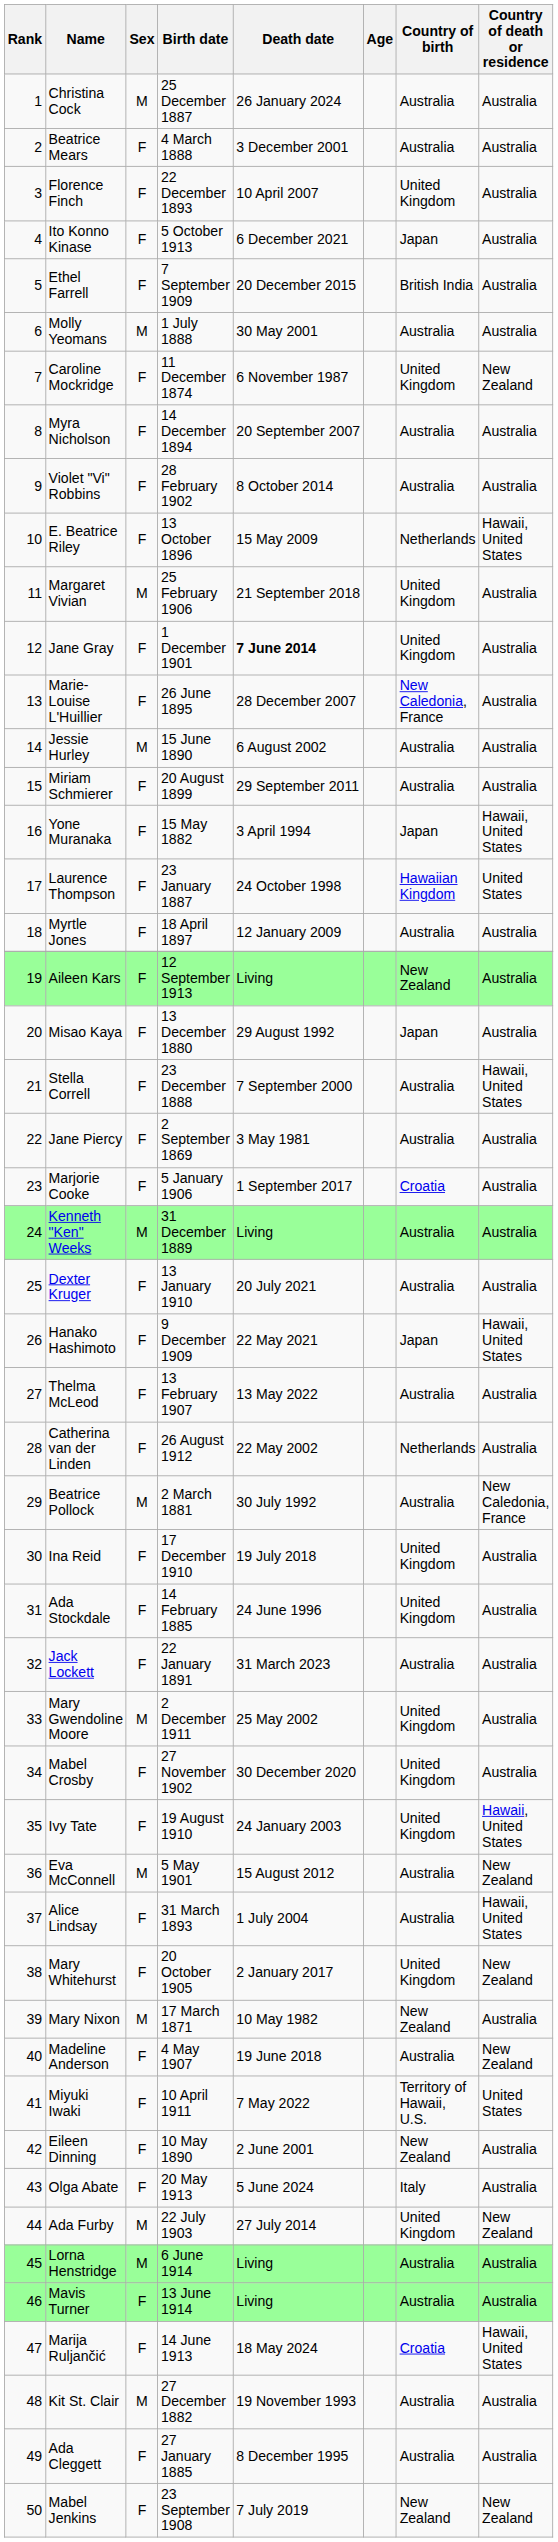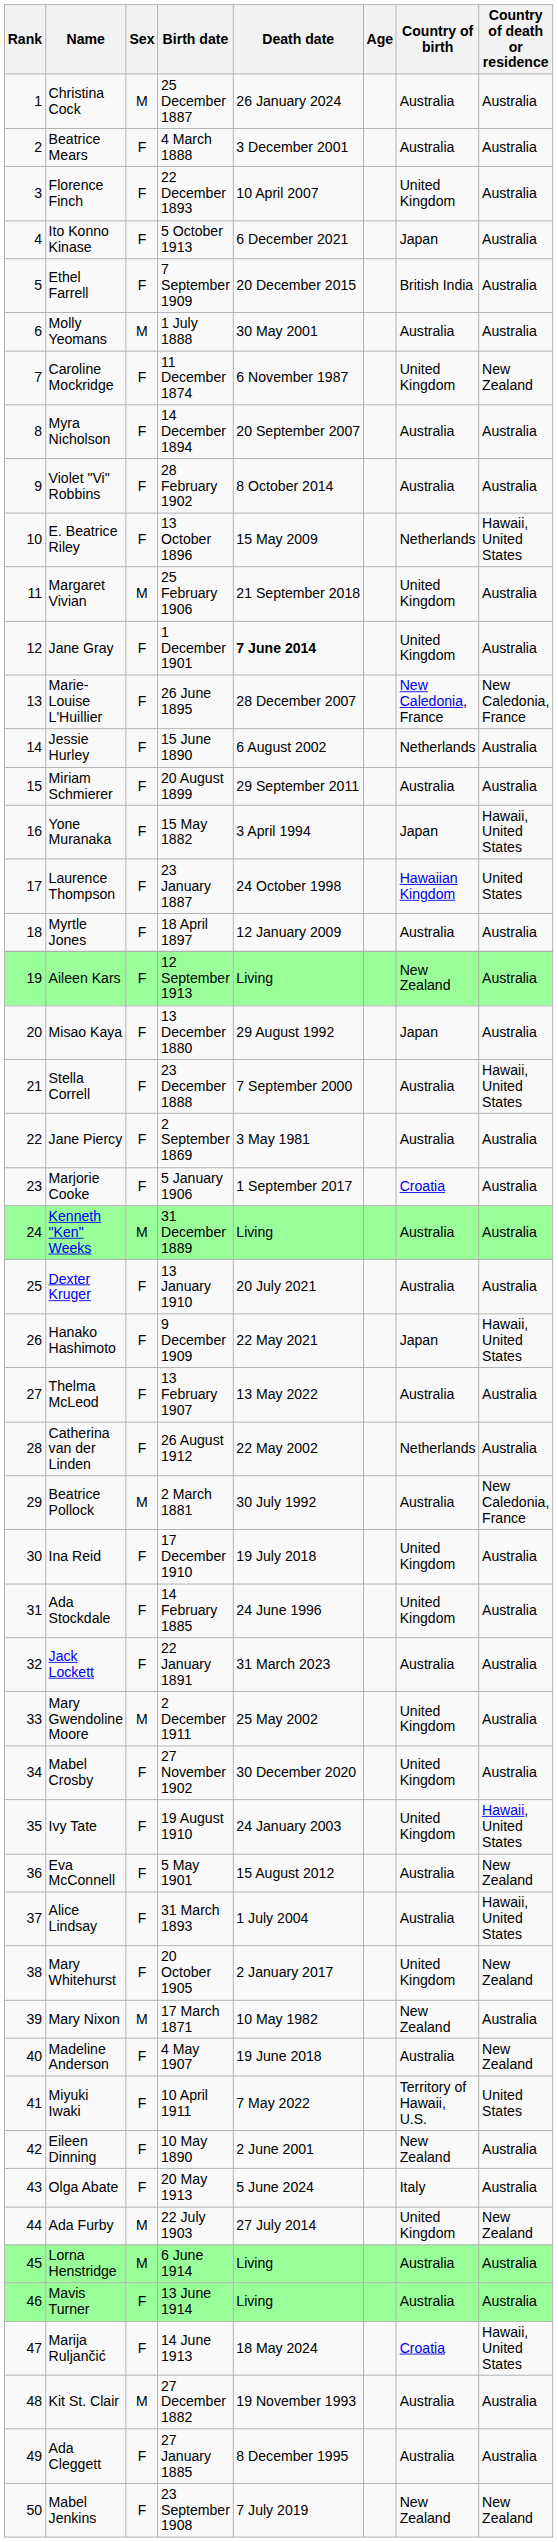 <table class="wikitable sortable">
 <tr>
 <th>Rank</th>
 <th>Name</th>
 <th>Sex</th>
 <th data-sort-type=date>Birth date</th>
 <th data-sort-type=date>Death date</th>
 <th>Age</th>
 <th>Country of birth</th>
 <th>Country of death <br> or residence</th>
 </tr>
 <tr>
 <td align=right>1</td>
 <td data-sort-value="Cock">Christina Cock</td>
 <td align=center>M</td>
 <td>25 December 1887</td>
 <td>26 January 2024</td>
 <td></td>
 <td>Australia</td>
 <td>Australia</td>
 </tr>
 <tr>
 <td align=right>2</td>
 <td data-sort-value="Mears">Beatrice Mears</td>
 <td align=center>F</td>
 <td>4 March 1888</td>
 <td>3 December 2001</td>
 <td nowrap></td>
 <td>Australia</td>
 <td>Australia</td>
 </tr>
 <tr>
 <td align=right>3</td>
 <td data-sort-value="Finch">Florence Finch</td>
 <td align=center>F</td>
 <td>22 December 1893</td>
 <td>10 April 2007</td>
 <td></td>
 <td>United Kingdom</td>
 <td>Australia</td>
 </tr>
 <tr>
 <td align=right>4</td>
 <td data-sort-value="Kinase">Ito Konno Kinase</td>
 <td align=center>F</td>
 <td>5 October 1913</td>
 <td>6 December 2021</td>
 <td></td>
 <td>Japan</td>
 <td>Australia</td>
 </tr>
 <tr>
 <td align=right>5</td>
 <td data-sort-value="Farrell">Ethel Farrell</td>
 <td align=center>F</td>
 <td>7 September 1909</td>
 <td>20 December 2015</td>
 <td></td>
 <td>British India</td>
 <td>Australia</td>
 </tr>
 <tr>
 <td align=right>6</td>
 <td data-sort-value="Yeomans">Molly Yeomans</td>
 <td align=center>M</td>
 <td>1 July 1888</td>
 <td>30 May 2001</td>
 <td></td>
 <td>Australia</td>
 <td>Australia</td>
 </tr>
 <tr>
 <td align=right>7</td>
 <td data-sort-value="Mockridge">Caroline Mockridge</td>
 <td align=center>F</td>
 <td>11 December 1874</td>
 <td>6 November 1987</td>
 <td></td>
 <td>United Kingdom</td>
 <td>New Zealand</td>
 </tr>
 <tr>
 <td align=right>8</td>
 <td data-sort-value="Nicholson">Myra Nicholson</td>
 <td align=center>F</td>
 <td>14 December 1894</td>
 <td nowrap>20 September 2007</td>
 <td></td>
 <td>Australia</td>
 <td>Australia</td>
 </tr>
 <tr>
 <td align=right>9</td>
 <td data-sort-value="Robbins">Violet "Vi" Robbins</td>
 <td align=center>F</td>
 <td>28 February 1902</td>
 <td>8 October 2014</td>
 <td></td>
 <td>Australia</td>
 <td>Australia</td>
 </tr>
 <tr>
 <td align=right>10</td>
 <td data-sort-value="Riley">E. Beatrice Riley</td>
 <td align=center>F</td>
 <td>13 October 1896</td>
 <td>15 May 2009</td>
 <td></td>
 <td>Netherlands</td>
 <td>Hawaii, United States</td>
 </tr>
 <tr>
 <td align=right>11</td>
 <td data-sort-value="Vivian">Margaret Vivian</td>
 <td align=center>M</td>
 <td>25 February 1906</td>
 <td>21 September 2018</td>
 <td></td>
 <td>United Kingdom</td>
 <td>Australia</td>
 </tr>
 <tr>
 <td align=right>12</td>
 <td data-sort-value="Gray">Jane Gray</td>
 <td align=center>F</td>
 <td>1 December 1901</td>
 <td><strong>7 June 2014</strong></td>
 <td></td>
 <td>United Kingdom</td>
 <td>Australia</td>
 </tr>
 <tr>
 <td align=right>13</td>
 <td data-sort-value="LHuillier">Marie-Louise L'Huillier</td>
 <td align=center>F</td>
 <td>26 June 1895</td>
 <td>28 December 2007</td>
 <td></td>
 <td><a href='#'>New Caledonia</a>, France</td>
-<td>Australia</td>
+<td>New Caledonia, France</td>
 </tr>
 <tr>
 <td align=right>14</td>
 <td data-sort-value="Hurley, Jessie">Jessie Hurley</td>
-<td align=center>M</td>
+<td align=center>F</td>
 <td>15 June 1890</td>
 <td>6 August 2002</td>
 <td></td>
-<td>Australia</td>
+<td>Netherlands</td>
 <td>Australia</td>
 </tr>
 <tr>
 <td align=right>15</td>
 <td data-sort-value="Schmierer">Miriam Schmierer</td>
 <td align=center>F</td>
 <td>20 August 1899</td>
 <td>29 September 2011</td>
 <td></td>
 <td>Australia</td>
 <td>Australia</td>
 </tr>
 <tr>
 <td align=right>16</td>
 <td data-sort-value="Muranaka">Yone Muranaka</td>
 <td align=center>F</td>
 <td>15 May 1882</td>
 <td>3 April 1994</td>
 <td></td>
 <td>Japan</td>
 <td>Hawaii, United States</td>
 </tr>
 <tr>
 <td align=right>17</td>
 <td data-sort-value="Thompson">Laurence Thompson</td>
 <td align=center>F</td>
 <td>23 January 1887</td>
 <td>24 October 1998</td>
 <td></td>
 <td><a href='#'>Hawaiian Kingdom</a></td>
 <td>United States</td>
 </tr>
 <tr>
 <td align=right>18</td>
 <td data-sort-value="Jones">Myrtle Jones</td>
 <td align=center>F</td>
 <td>18 April 1897</td>
 <td>12 January 2009</td>
 <td></td>
 <td>Australia</td>
 <td>Australia</td>
 </tr>
 <tr>
 </tr>
 <tr bgcolor=#99FF99>
 <td align=right>19</td>
 <td data-sort-value="Kars">Aileen Kars</td>
 <td align=center>F</td>
 <td>12 September 1913</td>
 <td>Living</td>
 <td></td>
 <td>New Zealand</td>
 <td>Australia</td>
 </tr>
 <tr>
 <td align=right>20</td>
 <td data-sort-value="Kaya">Misao Kaya</td>
 <td align=center>F</td>
 <td>13 December 1880</td>
 <td>29 August 1992</td>
 <td></td>
 <td>Japan</td>
 <td>Australia</td>
 </tr>
 <tr>
 <td align=right>21</td>
 <td data-sort-value="Correll">Stella Correll</td>
 <td align=center>F</td>
 <td>23 December 1888</td>
 <td>7 September 2000</td>
 <td></td>
 <td>Australia</td>
 <td>Hawaii, United States</td>
 </tr>
 <tr>
 <td align=right>22</td>
 <td data-sort-value="Piercy">Jane Piercy</td>
 <td align=center>F</td>
 <td>2 September 1869</td>
 <td>3 May 1981</td>
 <td></td>
 <td>Australia</td>
 <td>Australia</td>
 </tr>
 <tr>
 <td align=right>23</td>
 <td data-sort-value="Cooke">Marjorie Cooke</td>
 <td align=center>F</td>
 <td>5 January 1906</td>
 <td>1 September 2017</td>
 <td></td>
 <td><a href='#'>Croatia</a></td>
 <td>Australia</td>
 </tr>
 <tr bgcolor=#99FF99>
 <td align=right>24</td>
 <td data-sort-value="Weeks"><a href='#'>Kenneth "Ken" Weeks</a></td>
 <td align=center>M</td>
 <td>31 December 1889</td>
 <td>Living</td>
 <td></td>
 <td>Australia</td>
 <td>Australia</td>
 </tr>
 <tr>
 <td align=right>25</td>
 <td data-sort-value="Kruger"><a href='#'>Dexter Kruger</a></td>
 <td align=center>F</td>
 <td>13 January 1910</td>
 <td>20 July 2021</td>
 <td></td>
 <td>Australia</td>
 <td>Australia</td>
 </tr>
 <tr>
 <td align=right>26</td>
 <td data-sort-value="Hashimoto">Hanako Hashimoto</td>
 <td align=center>F</td>
 <td>9 December 1909</td>
 <td>22 May 2021</td>
 <td></td>
 <td>Japan</td>
 <td>Hawaii, United States</td>
 </tr>
 <tr>
 <td align=right>27</td>
 <td data-sort-value="McLeod">Thelma McLeod</td>
 <td style="text-align:center;">F</td>
 <td>13 February 1907</td>
 <td>13 May 2022</td>
 <td></td>
 <td>Australia</td>
 <td>Australia</td>
 </tr>
 <tr>
 <td align=right>28</td>
 <td data-sort-value="Linden">Catherina van der Linden</td>
 <td align=center>F</td>
 <td>26 August 1912</td>
 <td>22 May 2002</td>
 <td></td>
 <td>Netherlands</td>
 <td>Australia</td>
 </tr>
 <tr>
 <td align=right>29</td>
 <td data-sort-value="Pollock">Beatrice Pollock</td>
 <td align=center>M</td>
 <td>2 March 1881</td>
 <td>30 July 1992</td>
 <td></td>
 <td>Australia</td>
 <td>New Caledonia, France</td>
 </tr>
 <tr>
 <td align=right>30</td>
 <td data-sort-value="Reid">Ina Reid</td>
 <td align=center>F</td>
 <td>17 December 1910</td>
 <td>19 July 2018</td>
 <td></td>
 <td>United Kingdom</td>
 <td>Australia</td>
 </tr>
 <tr>
 <td align=right>31</td>
 <td data-sort-value="Stockdale">Ada Stockdale</td>
 <td align=center>F</td>
 <td>14 February 1885</td>
 <td>24 June 1996</td>
 <td></td>
 <td>United Kingdom</td>
 <td>Australia</td>
 </tr>
 <tr>
 <td align=right>32</td>
 <td data-sort-value="Lockett"><a href='#'>Jack Lockett</a></td>
 <td align=center>F</td>
 <td>22 January 1891</td>
 <td>31 March 2023</td>
 <td></td>
 <td>Australia</td>
 <td>Australia</td>
 </tr>
 <tr>
 <td align=right>33</td>
 <td data-sort-value="Moore">Mary Gwendoline Moore</td>
 <td align=center>M</td>
 <td>2 December 1911</td>
 <td>25 May 2002</td>
 <td></td>
 <td>United Kingdom</td>
 <td>Australia</td>
 </tr>
 <tr>
 <td align=right>34</td>
 <td data-sort-value="Crosby">Mabel Crosby</td>
 <td align=center>F</td>
 <td>27 November 1902</td>
 <td>30 December 2020</td>
 <td></td>
 <td>United Kingdom</td>
 <td>Australia</td>
 </tr>
 <tr>
 <td align=right>35</td>
 <td data-sort-value="Tate">Ivy Tate</td>
 <td align=center>F</td>
 <td>19 August 1910</td>
 <td>24 January 2003</td>
 <td></td>
 <td>United Kingdom</td>
 <td><a href='#'>Hawaii</a>, United States</td>
 </tr>
 <tr>
 <td align=right>36</td>
 <td data-sort-value="McConnell">Eva McConnell</td>
-<td align=center>M</td>
+<td style="text-align:center;">F</td>
 <td>5 May 1901</td>
 <td>15 August 2012</td>
 <td></td>
 <td>Australia</td>
 <td>New Zealand</td>
 </tr>
 <tr>
 <td align=right>37</td>
 <td data-sort-value="Lindsay">Alice Lindsay</td>
 <td style="text-align:center;">F</td>
 <td>31 March 1893</td>
 <td>1 July 2004</td>
 <td></td>
 <td>Australia</td>
 <td>Hawaii, United States</td>
 </tr>
 <tr>
 <td align=right>38</td>
 <td data-sort-value="Whitehurst">Mary Whitehurst</td>
 <td align=center>F</td>
 <td>20 October 1905</td>
 <td>2 January 2017</td>
 <td></td>
 <td>United Kingdom</td>
 <td>New Zealand</td>
 </tr>
 <tr>
 <td align=right>39</td>
 <td data-sort-value="Nixon">Mary Nixon</td>
 <td align=center>M</td>
 <td>17 March 1871</td>
 <td>10 May 1982</td>
 <td></td>
 <td>New Zealand</td>
 <td>Australia</td>
 </tr>
 <tr>
 <td align=right>40</td>
 <td data-sort-value="Anderson">Madeline Anderson</td>
 <td align=center>F</td>
 <td>4 May 1907</td>
 <td>19 June 2018</td>
 <td></td>
 <td>Australia</td>
 <td>New Zealand</td>
 </tr>
 <tr>
 <td align=right>41</td>
 <td data-sort-value="Iwaki">Miyuki Iwaki</td>
 <td align=center>F</td>
 <td>10 April 1911</td>
 <td>7 May 2022</td>
 <td></td>
 <td>Territory of Hawaii, U.S.</td>
 <td>United States</td>
 </tr>
 <tr>
 <td align=right>42</td>
 <td data-sort-value="Dinning">Eileen Dinning</td>
 <td align=center>F</td>
 <td>10 May 1890</td>
 <td>2 June 2001</td>
 <td></td>
 <td>New Zealand</td>
 <td>Australia</td>
 </tr>
 <tr>
 <td align=right>43</td>
 <td data-sort-value="Abate">Olga Abate</td>
 <td align=center>F</td>
 <td>20 May 1913</td>
 <td>5 June 2024</td>
 <td></td>
 <td>Italy</td>
 <td>Australia</td>
 </tr>
 <tr>
 <td align=right>44</td>
 <td data-sort-value="Furby">Ada Furby</td>
 <td align=center>M</td>
 <td>22 July 1903</td>
 <td>27 July 2014</td>
 <td></td>
 <td>United Kingdom</td>
 <td>New Zealand</td>
 </tr>
 <tr bgcolor=#99FF99>
 <td align=right>45</td>
 <td data-sort-value="Henstridge">Lorna Henstridge</td>
 <td align=center>M</td>
 <td>6 June 1914</td>
 <td>Living</td>
 <td></td>
 <td>Australia</td>
 <td>Australia</td>
 </tr>
 <tr bgcolor=#99FF99>
 <td align=right>46</td>
 <td data-sort-value="Turner">Mavis Turner</td>
 <td align=center>F</td>
 <td>13 June 1914</td>
 <td>Living</td>
 <td></td>
 <td>Australia</td>
 <td>Australia</td>
 </tr>
 <tr>
 <td align=right>47</td>
 <td data-sort-value="Ruljančić">Marija Ruljančić</td>
 <td align=center>F</td>
 <td>14 June 1913</td>
 <td>18 May 2024</td>
 <td></td>
 <td><a href='#'>Croatia</a></td>
 <td>Hawaii, United States</td>
 </tr>
 <tr>
 <td align=right>48</td>
 <td data-sort-value="St.Clair">Kit St. Clair</td>
 <td align=center>M</td>
 <td>27 December 1882</td>
 <td>19 November 1993</td>
 <td></td>
 <td>Australia</td>
 <td>Australia</td>
 </tr>
 <tr>
 <td align=right>49</td>
 <td data-sort-value="Cleggett">Ada Cleggett</td>
 <td align=center>F</td>
 <td>27 January 1885</td>
 <td>8 December 1995</td>
 <td></td>
 <td>Australia</td>
 <td>Australia</td>
 </tr>
 <tr>
 <td align=right>50</td>
 <td data-sort-value="Jenkins">Mabel Jenkins</td>
 <td align=center>F</td>
 <td>23 September 1908</td>
 <td>7 July 2019</td>
 <td></td>
 <td>New Zealand</td>
 <td>New Zealand</td>
 </tr>
 </table>
